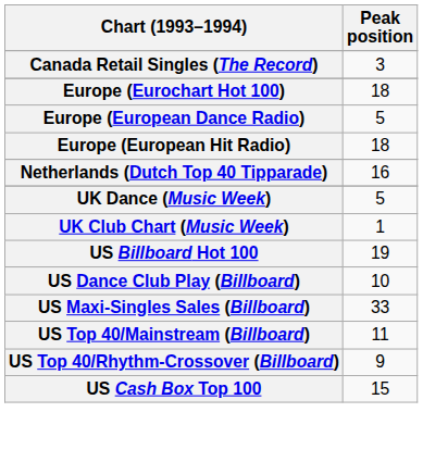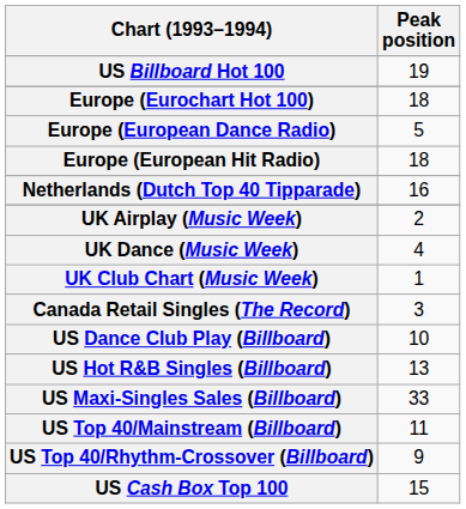 <table class="wikitable sortable plainrowheaders" style="text-align:center">
 <tr>
 <th>Chart (1993–1994)</th>
 <th>Peak<br>position</th>
 </tr>
 <tr>
 </tr>
 <tr>
-<th scope="row">Canada Retail Singles (<em><a href='#'>The Record</a></em>)</th>
-<td>3</td>
+<th scope="row">US <a href='#'><em>Billboard</em> Hot 100</a></th>
+<td>19</td>
 </tr>
 <tr>
 </tr>
 <tr>
 </tr>
 <tr>
 <th scope="row">Europe (<a href='#'>Eurochart Hot 100</a>)</th>
 <td>18</td>
 </tr>
 <tr>
 <th scope="row">Europe (<a href='#'>European Dance Radio</a>)</th>
 <td>5</td>
 </tr>
 <tr>
 <th scope="row">Europe (European Hit Radio)</th>
 <td>18</td>
 </tr>
 <tr>
 </tr>
 <tr>
 </tr>
 <tr>
 </tr>
 <tr>
 <th scope="row">Netherlands (<a href='#'>Dutch Top 40 Tipparade</a>)</th>
 <td>16</td>
 </tr>
 <tr>
 </tr>
 <tr>
 </tr>
 <tr>
 </tr>
 <tr>
+<th scope="row">UK Airplay (<em><a href='#'>Music Week</a></em>)</th>
+<td>2</td>
+</tr>
+<tr>
 <th scope="row">UK Dance (<em><a href='#'>Music Week</a></em>)</th>
-<td>5</td>
+<td>4</td>
 </tr>
 <tr>
 <th scope="row"><a href='#'>UK Club Chart</a> (<em><a href='#'>Music Week</a></em>)</th>
 <td>1</td>
 </tr>
 <tr>
-<th scope="row">US <a href='#'><em>Billboard</em> Hot 100</a></th>
-<td>19</td>
+<th scope="row">Canada Retail Singles (<em><a href='#'>The Record</a></em>)</th>
+<td>3</td>
 </tr>
 <tr>
 <th scope="row">US <a href='#'>Dance Club Play</a> (<a href='#'><em>Billboard</em></a>)</th>
 <td>10</td>
+</tr>
+<tr>
+<th scope="row">US <a href='#'>Hot R&B Singles</a> (<a href='#'><em>Billboard</em></a>)</th>
+<td>13</td>
 </tr>
 <tr>
 <th scope="row">US <a href='#'>Maxi-Singles Sales</a> (<a href='#'><em>Billboard</em></a>)</th>
 <td>33</td>
 </tr>
 <tr>
 <th scope="row">US <a href='#'>Top 40/Mainstream</a> (<a href='#'><em>Billboard</em></a>)</th>
 <td>11</td>
 </tr>
 <tr>
 <th scope="row">US <a href='#'>Top 40/Rhythm-Crossover</a> (<a href='#'><em>Billboard</em></a>)</th>
 <td>9</td>
 </tr>
 <tr>
 <th scope="row">US <a href='#'><em>Cash Box</em> Top 100</a></th>
 <td>15</td>
 </tr>
 </table>
